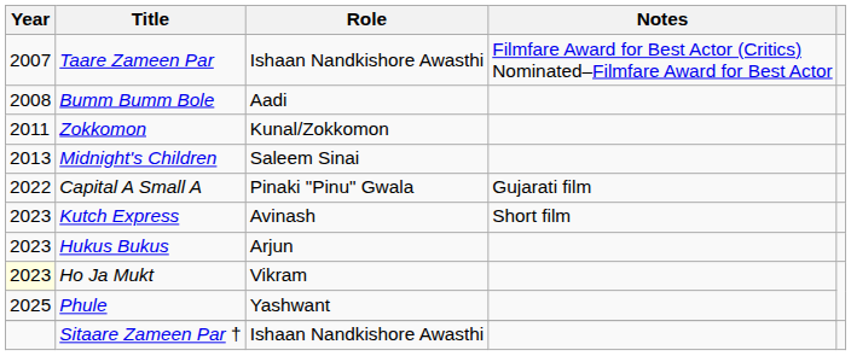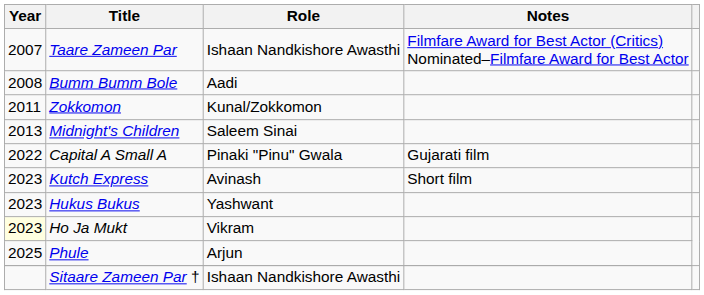 <table class="wikitable sortable">
 <tr>
 <th>Year</th>
 <th>Title</th>
 <th>Role</th>
 <th>Notes</th>
 <th scope="col" class="unsortable"></th>
 </tr>
 <tr>
 <td>2007</td>
 <td><em><a href='#'>Taare Zameen Par</a></em></td>
 <td>Ishaan Nandkishore Awasthi</td>
 <td><a href='#'>Filmfare Award for Best Actor (Critics)</a> <br>Nominated–<a href='#'>Filmfare Award for Best Actor</a></td>
 <td></td>
 </tr>
 <tr>
 <td>2008</td>
 <td><em><a href='#'>Bumm Bumm Bole</a></em></td>
 <td>Aadi</td>
 <td></td>
 <td></td>
 </tr>
 <tr>
 <td>2011</td>
 <td><em><a href='#'>Zokkomon</a></em></td>
 <td>Kunal/Zokkomon</td>
 <td></td>
 <td></td>
 </tr>
 <tr>
 <td>2013</td>
 <td><em><a href='#'>Midnight's Children</a></em></td>
 <td>Saleem Sinai</td>
 <td></td>
 <td></td>
 </tr>
 <tr>
 <td>2022</td>
 <td><em>Capital A Small A</em></td>
 <td>Pinaki "Pinu" Gwala</td>
 <td>Gujarati film</td>
 <td></td>
 </tr>
 <tr>
 <td>2023</td>
 <td><em><a href='#'>Kutch Express</a></em></td>
 <td>Avinash</td>
 <td>Short film</td>
 <td></td>
 </tr>
 <tr>
 <td>2023</td>
 <td><em><a href='#'>Hukus Bukus</a></em></td>
-<td>Arjun</td>
+<td>Yashwant</td>
 <td></td>
 <td></td>
 </tr>
 <tr>
 <td style="background: lightyellow;">2023</td>
 <td><em>Ho Ja Mukt</em></td>
 <td>Vikram</td>
 <td></td>
 </tr>
 <tr>
 <td>2025</td>
 <td><em><a href='#'>Phule</a></em></td>
-<td>Yashwant</td>
+<td>Arjun</td>
 <td></td>
 </tr>
 <tr>
 </tr>
 <tr>
 <td></td>
 <td><em><a href='#'>Sitaare Zameen Par</a></em> <abbr>†</abbr></td>
 <td>Ishaan Nandkishore Awasthi</td>
 <td></td>
 <td></td>
 </tr>
 </table>
